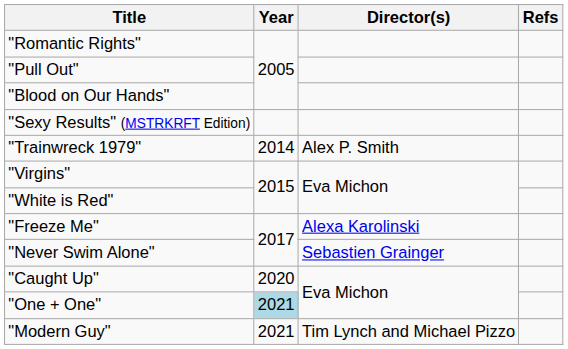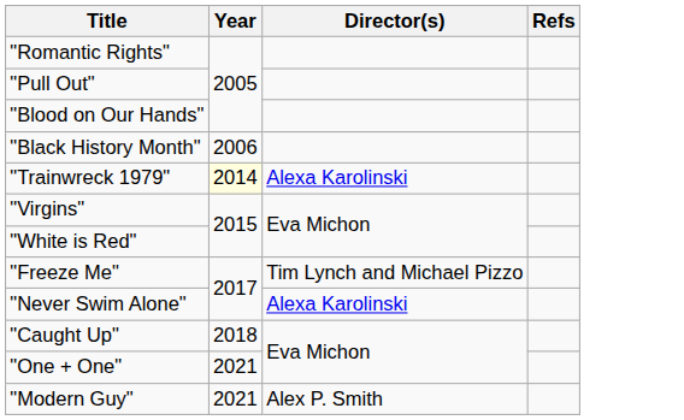 <table class="wikitable">
 <tr>
 <th>Title</th>
 <th>Year</th>
 <th>Director(s)</th>
 <th>Refs</th>
 </tr>
 <tr>
 <td>"Romantic Rights"</td>
 <td rowspan="3">2005</td>
 <td></td>
 <td></td>
 </tr>
 <tr>
 <td>"Pull Out"</td>
 <td></td>
 <td></td>
 </tr>
 <tr>
 <td>"Blood on Our Hands"</td>
 <td></td>
 <td></td>
 </tr>
 <tr>
-<td>"Sexy Results" <small>(<a href='#'>MSTRKRFT</a> Edition)</small></td>
-<td></td>
+<td>"Black History Month"</td>
+<td>2006</td>
 <td></td>
 <td></td>
 </tr>
 <tr>
 <td>"Trainwreck 1979"</td>
-<td>2014</td>
-<td>Alex P. Smith</td>
+<td style="background: lightyellow;">2014</td>
+<td><a href='#'>Alexa Karolinski</a></td>
 <td></td>
 </tr>
 <tr>
 <td>"Virgins"</td>
 <td rowspan="2">2015</td>
 <td rowspan="2">Eva Michon</td>
 <td></td>
 </tr>
 <tr>
 <td>"White is Red"</td>
 <td></td>
 </tr>
 <tr>
 <td>"Freeze Me"</td>
 <td rowspan="2">2017</td>
+<td>Tim Lynch and Michael Pizzo</td>
+<td></td>
+</tr>
+<tr>
+<td>"Never Swim Alone"</td>
 <td><a href='#'>Alexa Karolinski</a></td>
 <td></td>
 </tr>
 <tr>
-<td>"Never Swim Alone"</td>
-<td><a href='#'>Sebastien Grainger</a></td>
-<td></td>
-</tr>
-<tr>
 <td>"Caught Up"</td>
-<td>2020</td>
+<td>2018</td>
 <td rowspan="2">Eva Michon</td>
 <td></td>
 </tr>
 <tr>
 <td>"One + One"</td>
-<td style="background: lightblue;">2021</td>
+<td>2021</td>
 <td></td>
 </tr>
 <tr>
 <td>"Modern Guy"</td>
 <td>2021</td>
-<td>Tim Lynch and Michael Pizzo</td>
+<td>Alex P. Smith</td>
 <td></td>
 </tr>
 </table>
